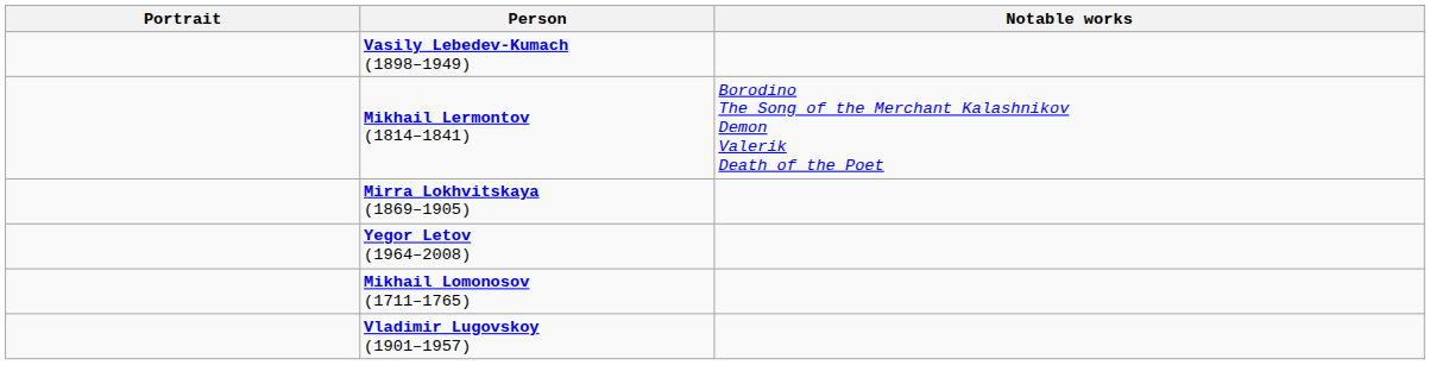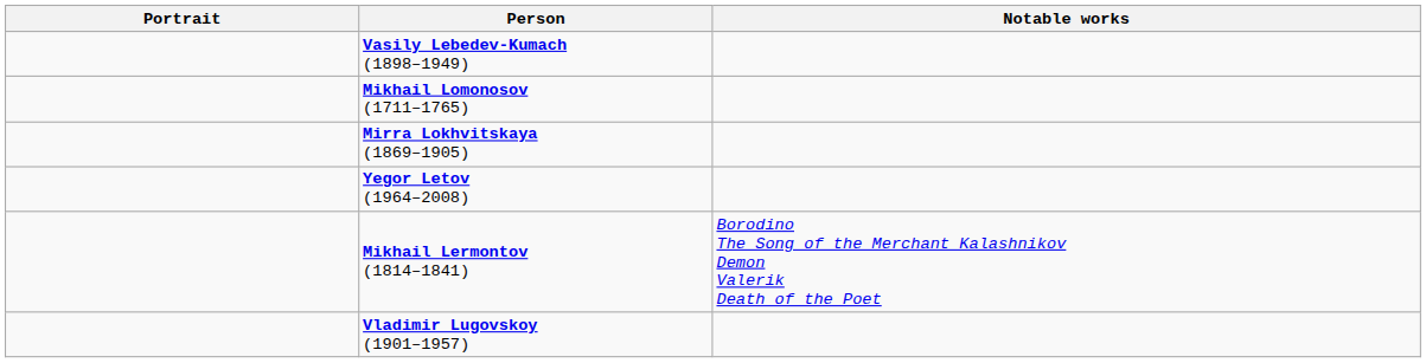 <table class="wikitable" style="width:90%;">
 <tr>
 <th style="width:25%;">Portrait</th>
 <th style="width:25%;">Person</th>
 <th style="width:50%;">Notable works</th>
 </tr>
 <tr>
 <td align=center></td>
 <td><strong><a href='#'>Vasily Lebedev-Kumach</a></strong> <br>(1898–1949)</td>
 <td></td>
 </tr>
 <tr>
 <td align=center></td>
-<td><strong><a href='#'>Mikhail Lermontov</a></strong> <br>(1814–1841)</td>
-<td><em><a href='#'>Borodino</a></em><br> <em><a href='#'>The Song of the Merchant Kalashnikov</a></em><br> <em><a href='#'>Demon</a></em><br> <em><a href='#'>Valerik</a></em> <br> <em><a href='#'>Death of the Poet</a></em></td>
+<td><strong><a href='#'>Mikhail Lomonosov</a></strong><br> (1711–1765)</td>
+<td></td>
 </tr>
 <tr>
 <td align=center></td>
 <td><strong><a href='#'>Mirra Lokhvitskaya</a></strong><br> (1869–1905)</td>
 <td></td>
 </tr>
 <tr>
 <td align=center></td>
 <td><strong><a href='#'>Yegor Letov</a></strong><br> (1964–2008)</td>
 <td></td>
 </tr>
 <tr>
 <td align=center></td>
-<td><strong><a href='#'>Mikhail Lomonosov</a></strong><br> (1711–1765)</td>
-<td></td>
+<td><strong><a href='#'>Mikhail Lermontov</a></strong> <br>(1814–1841)</td>
+<td><em><a href='#'>Borodino</a></em><br> <em><a href='#'>The Song of the Merchant Kalashnikov</a></em><br> <em><a href='#'>Demon</a></em><br> <em><a href='#'>Valerik</a></em> <br> <em><a href='#'>Death of the Poet</a></em></td>
 </tr>
 <tr>
 <td align=center></td>
 <td><strong><a href='#'>Vladimir Lugovskoy</a></strong><br> (1901–1957)</td>
 <td></td>
 </tr>
 </table>
